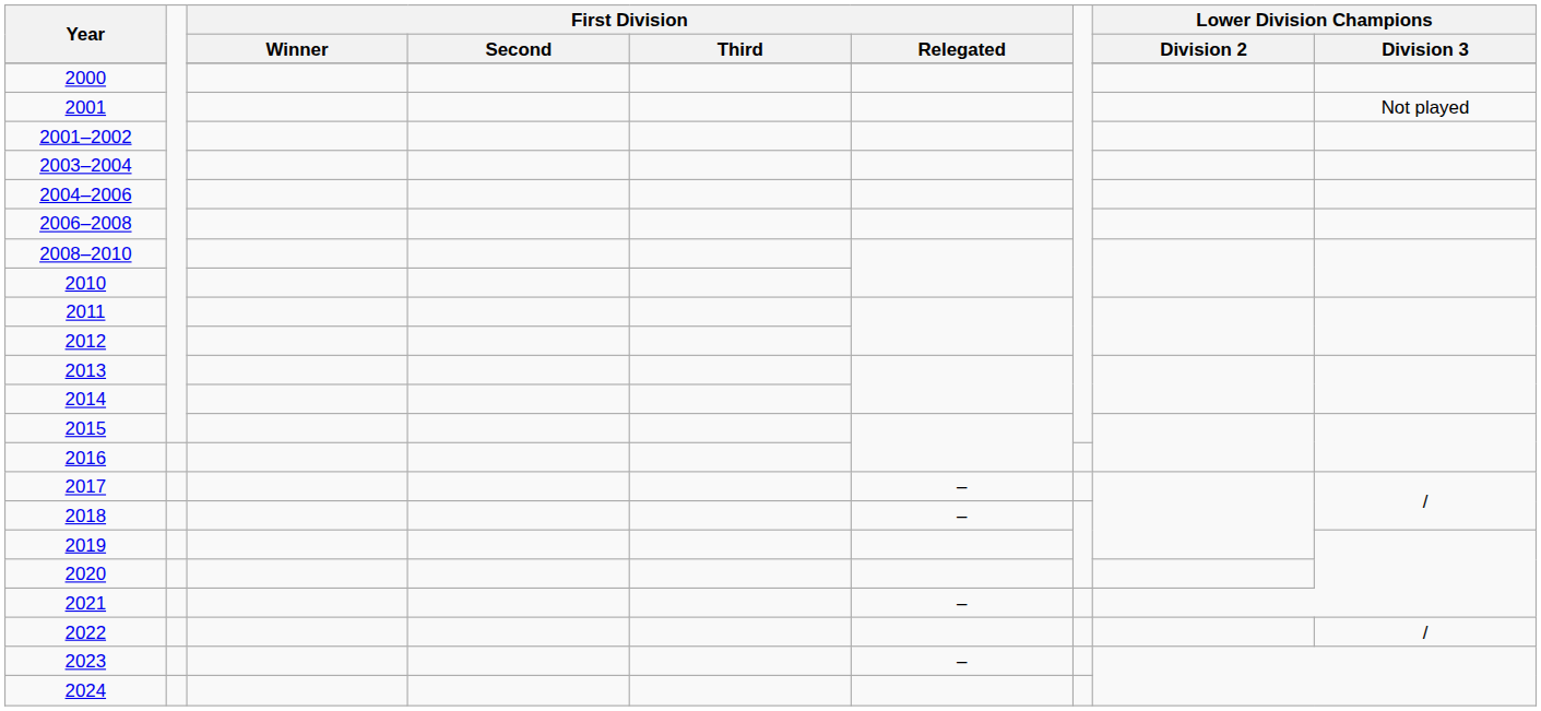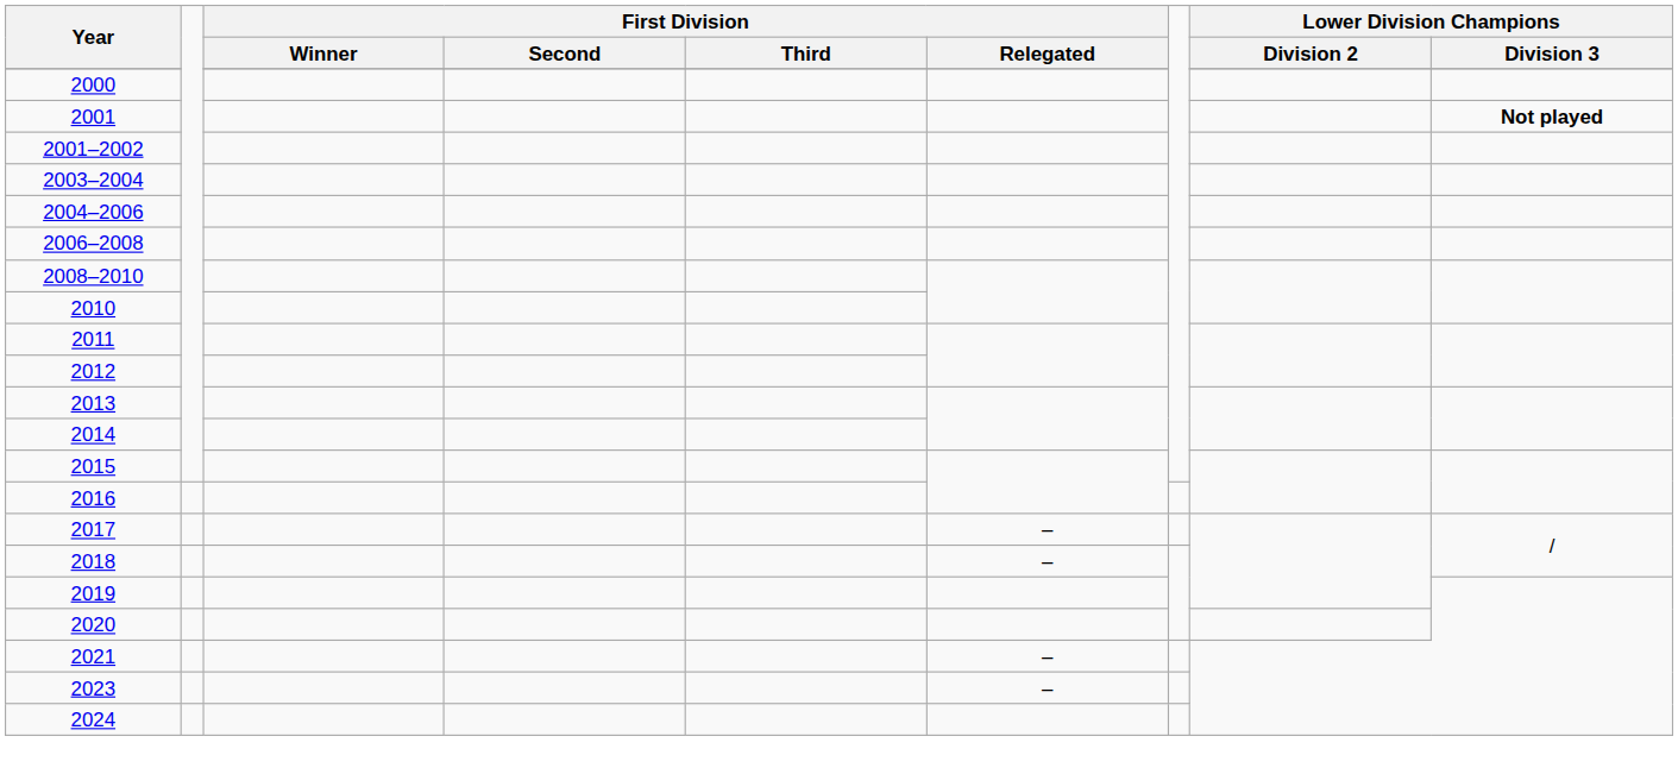 <table class="wikitable" style="font-size:95%; width: 100%; text-align: center;">
 <tr>
 <th rowspan="2" width=8%>Year</th>
 <td width=1% rowspan="16"></td>
 <th colspan="4">First Division</th>
 <td width=1% rowspan="16"></td>
 <th colspan="2">Lower Division Champions</th>
 </tr>
 <tr>
 <th width=11%>Winner</th>
 <th width=11%>Second</th>
 <th width=11%>Third</th>
 <th width=11%>Relegated</th>
 <th width=11%>Division 2</th>
 <th width=11%>Division 3</th>
 </tr>
 <tr>
 </tr>
 <tr>
 <td><a href='#'>2000</a></td>
 <td></td>
 <td></td>
 <td></td>
 <td></td>
 <td></td>
 <td></td>
 </tr>
 <tr>
 <td><a href='#'>2001</a></td>
 <td></td>
 <td></td>
 <td></td>
 <td></td>
 <td></td>
-<td>Not played</td>
+<td><strong>Not played</strong></td>
 </tr>
 <tr>
 <td><a href='#'>2001–2002</a></td>
 <td></td>
 <td></td>
 <td></td>
 <td></td>
 <td></td>
 <td></td>
 </tr>
 <tr>
 <td><a href='#'>2003–2004</a></td>
 <td></td>
 <td></td>
 <td></td>
 <td></td>
 <td></td>
 <td></td>
 </tr>
 <tr>
 <td><a href='#'>2004–2006</a></td>
 <td></td>
 <td></td>
 <td></td>
 <td></td>
 <td></td>
 <td></td>
 </tr>
 <tr>
 <td><a href='#'>2006–2008</a></td>
 <td></td>
 <td></td>
 <td></td>
 <td></td>
 <td></td>
 <td></td>
 </tr>
 <tr>
 <td><a href='#'>2008–2010</a></td>
 <td></td>
 <td></td>
 <td></td>
 <td rowspan="2"> </td>
 <td rowspan="2"></td>
 <td rowspan="2"></td>
 </tr>
 <tr>
 <td><a href='#'>2010</a></td>
 <td></td>
 <td></td>
 <td></td>
 </tr>
 <tr>
 <td><a href='#'>2011</a></td>
 <td></td>
 <td></td>
 <td></td>
 <td rowspan="2"> </td>
 <td rowspan="2"></td>
 <td rowspan="2"></td>
 </tr>
 <tr>
 <td><a href='#'>2012</a></td>
 <td></td>
 <td></td>
 <td></td>
 </tr>
 <tr>
 <td><a href='#'>2013</a></td>
 <td></td>
 <td></td>
 <td></td>
 <td rowspan="2"> </td>
 <td rowspan="2"></td>
 <td rowspan="2"></td>
 </tr>
 <tr>
 <td><a href='#'>2014</a></td>
 <td></td>
 <td></td>
 <td></td>
 </tr>
 <tr>
 <td><a href='#'>2015</a></td>
 <td></td>
 <td></td>
 <td></td>
 <td rowspan="2"></td>
 <td rowspan="2"></td>
 <td rowspan="2"></td>
 </tr>
 <tr>
 <td><a href='#'>2016</a></td>
 <td></td>
 <td></td>
 <td></td>
 </tr>
 <tr>
 <td><a href='#'>2017</a></td>
 <td></td>
 <td></td>
 <td></td>
 <td></td>
 <td rowspan="1">–</td>
 <td></td>
 <td rowspan="3"></td>
 <td rowspan="2"> / </td>
 </tr>
 <tr>
 <td><a href='#'>2018</a></td>
 <td></td>
 <td></td>
 <td></td>
 <td></td>
 <td rowspan="1">–</td>
 <td rowspan="3"></td>
 </tr>
 <tr>
 <td><a href='#'>2019</a></td>
 <td></td>
 <td></td>
 <td></td>
 <td></td>
 <td></td>
 </tr>
 <tr>
 <td><a href='#'>2020</a></td>
 <td></td>
 <td></td>
 <td></td>
 <td></td>
 <td></td>
 <td></td>
 </tr>
 <tr>
 <td><a href='#'>2021</a></td>
 <td></td>
 <td></td>
 <td></td>
 <td></td>
 <td rowspan="1">–</td>
 <td></td>
 </tr>
 <tr>
-<td><a href='#'>2022</a></td>
-<td></td>
-<td></td>
-<td></td>
-<td></td>
-<td></td>
-<td></td>
-<td></td>
-<td> /<br> </td>
-</tr>
-<tr>
 <td><a href='#'>2023</a></td>
 <td></td>
 <td></td>
 <td></td>
 <td></td>
 <td rowspan="1">–</td>
 <td></td>
 </tr>
 <tr>
 <td><a href='#'>2024</a></td>
 <td></td>
 <td></td>
 <td></td>
 <td></td>
 <td rowspan="1"></td>
 <td></td>
 </tr>
 </table>
